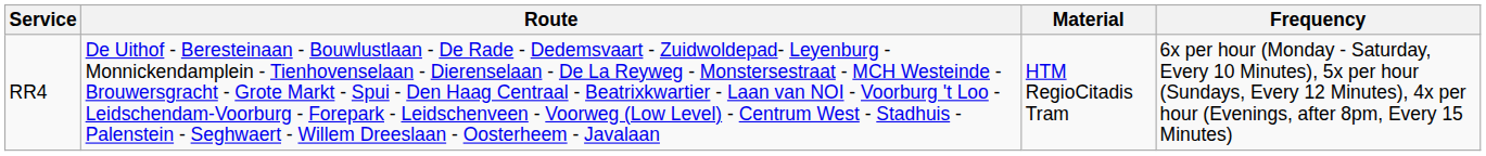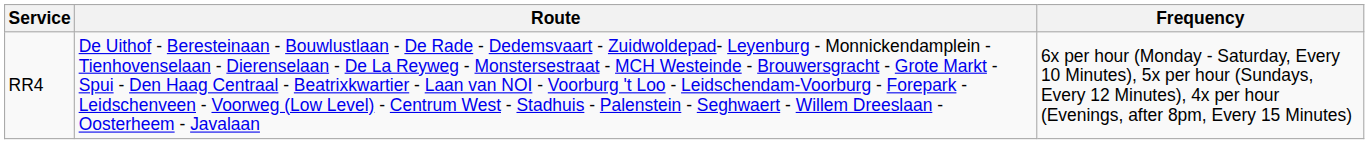 <table class="wikitable vatop">
 <tr>
 <th>Service</th>
 <th>Route</th>
-<th>Material</th>
 <th>Frequency</th>
 </tr>
 <tr>
 <td>RR4</td>
 <td><a href='#'>De Uithof</a> - <a href='#'>Beresteinaan</a> - <a href='#'>Bouwlustlaan</a> - <a href='#'>De Rade</a> - <a href='#'>Dedemsvaart</a> - <a href='#'>Zuidwoldepad</a>- <a href='#'>Leyenburg</a> - Monnickendamplein - <a href='#'>Tienhovenselaan</a> - <a href='#'>Dierenselaan</a> - <a href='#'>De La Reyweg</a> - <a href='#'>Monstersestraat</a> - <a href='#'>MCH Westeinde</a> - <a href='#'>Brouwersgracht</a> - <a href='#'>Grote Markt</a> - <a href='#'>Spui</a> - <a href='#'>Den Haag Centraal</a> - <a href='#'>Beatrixkwartier</a> - <a href='#'>Laan van NOI</a> - <a href='#'>Voorburg 't Loo</a> - <a href='#'>Leidschendam-Voorburg</a> - <a href='#'>Forepark</a> - <a href='#'>Leidschenveen</a> - <a href='#'>Voorweg (Low Level)</a> - <a href='#'>Centrum West</a> - <a href='#'>Stadhuis</a> - <a href='#'>Palenstein</a> - <a href='#'>Seghwaert</a> - <a href='#'>Willem Dreeslaan</a> - <a href='#'>Oosterheem</a> - <a href='#'>Javalaan</a></td>
-<td><a href='#'>HTM</a> RegioCitadis Tram</td>
 <td>6x per hour (Monday - Saturday, Every 10 Minutes), 5x per hour (Sundays, Every 12 Minutes), 4x per hour (Evenings, after 8pm, Every 15 Minutes)</td>
 </tr>
 </table>
